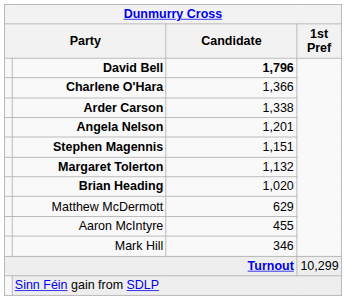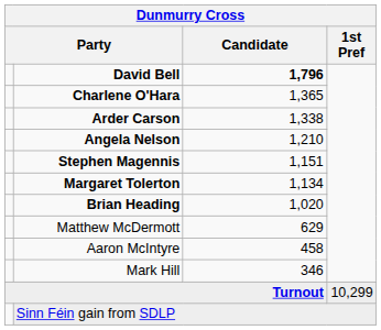 <table class="wikitable">
 <tr>
 <th colspan="4" align="center"><a href='#'>Dunmurry Cross</a></th>
 </tr>
 <tr>
 <th colspan="2" align="center" width=200>Party</th>
 <th width=160>Candidate</th>
 <th width=50>1st Pref</th>
 </tr>
 <tr>
 <td></td>
 <td align="right"><strong>David Bell</strong></td>
 <td align="right"><strong>1,796</strong></td>
 </tr>
 <tr>
 <td></td>
 <td align="right"><strong>Charlene O'Hara</strong></td>
-<td align="right">1,366</td>
+<td align="right">1,365</td>
 </tr>
 <tr>
 <td></td>
 <td align="right"><strong>Arder Carson</strong></td>
 <td align="right">1,338</td>
 </tr>
 <tr>
 <td></td>
 <td align="right"><strong>Angela Nelson</strong></td>
-<td align="right">1,201</td>
+<td align="right">1,210</td>
 </tr>
 <tr>
 <td></td>
 <td align="right"><strong>Stephen Magennis</strong></td>
 <td align="right">1,151</td>
 </tr>
 <tr>
 <td></td>
 <td align="right"><strong>Margaret Tolerton</strong></td>
-<td align="right">1,132</td>
+<td align="right">1,134</td>
 </tr>
 <tr>
 <td></td>
 <td align="right"><strong>Brian Heading</strong></td>
 <td align="right">1,020</td>
 </tr>
 <tr>
 <td></td>
 <td align="right">Matthew McDermott</td>
 <td align="right">629</td>
 </tr>
 <tr>
 <td></td>
 <td align="right">Aaron McIntyre</td>
-<td align="right">455</td>
+<td align="right">458</td>
 </tr>
 <tr>
 <td></td>
 <td align="right">Mark Hill</td>
 <td align="right">346</td>
 </tr>
 <tr bgcolor="EEEEEE">
 <td colspan=3 align="right"><strong><a href='#'>Turnout</a></strong></td>
 <td align="right">10,299</td>
 </tr>
 <tr>
 <td bgcolor=></td>
 <td colspan=3 bgcolor="EEEEEE"><a href='#'>Sinn Féin</a> gain from <a href='#'>SDLP</a></td>
 </tr>
 </table>
